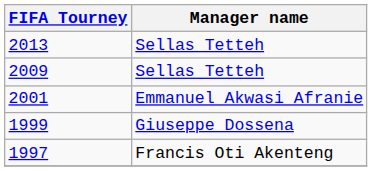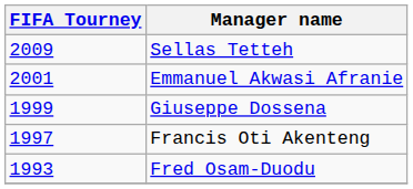 <table class="wikitable">
 <tr>
 <th><a href='#'>FIFA Tourney</a></th>
 <th>Manager name</th>
-</tr>
-<tr>
-<td> <a href='#'>2013</a></td>
-<td> <a href='#'>Sellas Tetteh</a></td>
 </tr>
 <tr>
 <td> <a href='#'>2009</a></td>
 <td> <a href='#'>Sellas Tetteh</a></td>
 </tr>
 <tr>
 <td> <a href='#'>2001</a></td>
 <td> <a href='#'>Emmanuel Akwasi Afranie</a></td>
 </tr>
 <tr>
 <td> <a href='#'>1999</a></td>
 <td> <a href='#'>Giuseppe Dossena</a></td>
 </tr>
 <tr>
 <td> <a href='#'>1997</a></td>
 <td> Francis Oti Akenteng</td>
 </tr>
 <tr>
+<td> <a href='#'>1993</a></td>
+<td> <a href='#'>Fred Osam-Duodu</a></td>
+</tr>
+<tr>
 </tr>
 </table>
